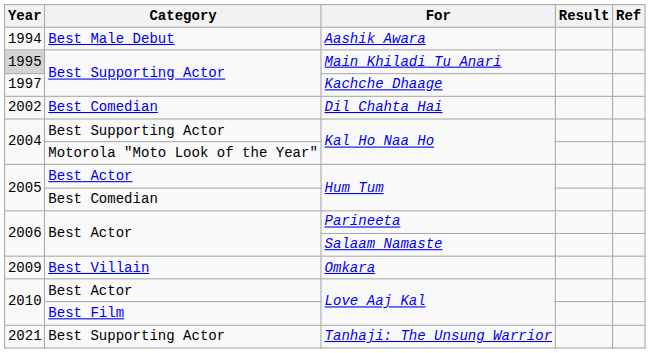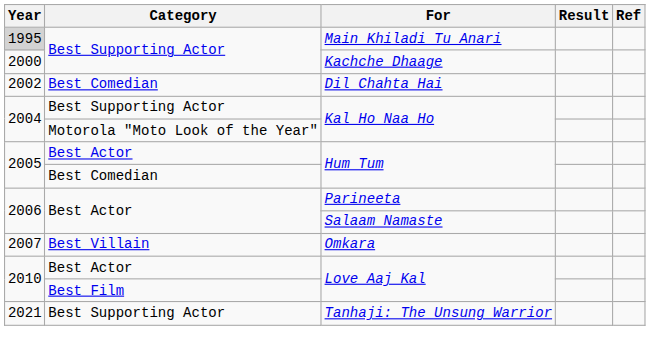 <table class= "wikitable sortable">
 <tr>
 <th>Year</th>
 <th>Category</th>
 <th>For</th>
 <th>Result</th>
 <th>Ref</th>
 </tr>
 <tr>
-<td>1994</td>
-<td><a href='#'>Best Male Debut</a></td>
-<td><em><a href='#'>Aashik Awara</a></em></td>
-<td></td>
-<td></td>
-</tr>
-<tr>
 <td style="background: lightgrey;">1995</td>
 <td rowspan="2"><a href='#'>Best Supporting Actor</a></td>
 <td><em><a href='#'>Main Khiladi Tu Anari</a></em></td>
 <td></td>
 <td></td>
 </tr>
 <tr>
-<td>1997</td>
+<td>2000</td>
 <td><em><a href='#'>Kachche Dhaage</a></em></td>
 <td></td>
 <td></td>
 </tr>
 <tr>
 <td>2002</td>
 <td><a href='#'>Best Comedian</a></td>
 <td><em><a href='#'>Dil Chahta Hai</a></em></td>
 <td></td>
 <td></td>
 </tr>
 <tr>
 <td rowspan="2">2004</td>
 <td>Best Supporting Actor</td>
 <td rowspan="2"><em><a href='#'>Kal Ho Naa Ho</a></em></td>
 <td></td>
 <td></td>
 </tr>
 <tr>
 <td>Motorola "Moto Look of the Year"</td>
 <td></td>
 <td></td>
 </tr>
 <tr>
 <td rowspan="2">2005</td>
 <td><a href='#'>Best Actor</a></td>
 <td rowspan="2"><em><a href='#'>Hum Tum</a></em></td>
 <td></td>
 <td></td>
 </tr>
 <tr>
 <td>Best Comedian</td>
 <td></td>
 <td></td>
 </tr>
 <tr>
 <td rowspan="2">2006</td>
 <td rowspan="2">Best Actor</td>
 <td><em><a href='#'>Parineeta</a></em></td>
 <td></td>
 <td></td>
 </tr>
 <tr>
 <td><em><a href='#'>Salaam Namaste</a></em></td>
 <td></td>
 <td></td>
 </tr>
 <tr>
-<td>2009</td>
+<td>2007</td>
 <td><a href='#'>Best Villain</a></td>
 <td><em><a href='#'>Omkara</a></em></td>
 <td></td>
 <td></td>
 </tr>
 <tr>
 <td rowspan="2">2010</td>
 <td>Best Actor</td>
 <td rowspan="2"><em><a href='#'>Love Aaj Kal</a></em></td>
 <td></td>
 <td></td>
 </tr>
 <tr>
 <td><a href='#'>Best Film</a></td>
 <td></td>
 <td></td>
 </tr>
 <tr>
 <td>2021</td>
 <td>Best Supporting Actor</td>
 <td><em><a href='#'>Tanhaji: The Unsung Warrior</a></em></td>
 <td></td>
 <td></td>
 </tr>
 </table>
